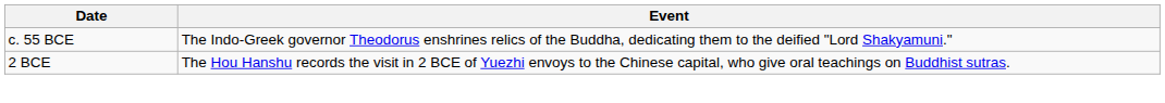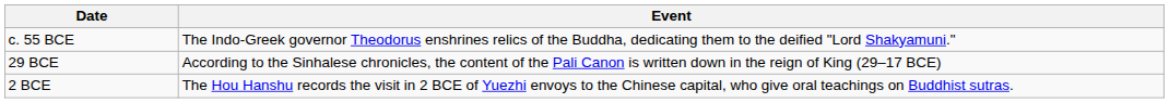 <table class="wikitable" width="100%">
 <tr>
 <th style="width:15%">Date</th>
 <th>Event</th>
 </tr>
 <tr>
 <td>c. 55 BCE</td>
 <td>The Indo-Greek governor <a href='#'>Theodorus</a> enshrines relics of the Buddha, dedicating them to the deified "Lord <a href='#'>Shakyamuni</a>."</td>
 </tr>
 <tr>
+<td>29 BCE</td>
+<td>According to the Sinhalese chronicles, the content of the <a href='#'>Pali Canon</a> is written down in the reign of King  (29–17 BCE)</td>
+</tr>
+<tr>
 <td>2 BCE</td>
 <td>The <a href='#'>Hou Hanshu</a> records the visit in 2 BCE of <a href='#'>Yuezhi</a> envoys to the Chinese capital, who give oral teachings on <a href='#'>Buddhist sutras</a>.</td>
 </tr>
 </table>
